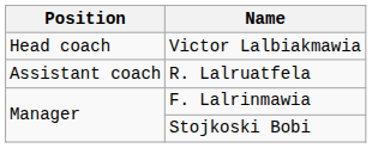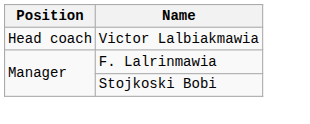 <table class="wikitable">
 <tr>
 <th>Position</th>
 <th>Name</th>
 </tr>
 <tr>
 <td>Head coach</td>
 <td> Victor Lalbiakmawia</td>
 </tr>
 <tr>
-<td>Assistant coach</td>
-<td> R. Lalruatfela</td>
-</tr>
-<tr>
 <td rowspan="2">Manager</td>
 <td> F. Lalrinmawia</td>
 </tr>
 <tr>
 <td> Stojkoski Bobi</td>
 </tr>
 </table>
